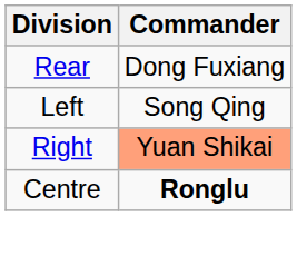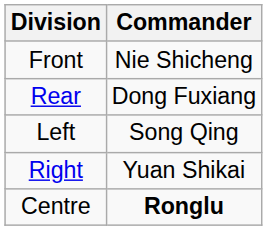 <table border="1" class="wikitable" style="text-align:center; margin: 1em auto 1em auto;">
 <tr>
 <th>Division</th>
 <th>Commander</th>
+</tr>
+<tr>
+<td>Front</td>
+<td>Nie Shicheng</td>
 </tr>
 <tr>
 <td><a href='#'>Rear</a></td>
 <td>Dong Fuxiang</td>
 </tr>
 <tr>
 <td>Left</td>
 <td>Song Qing</td>
 </tr>
 <tr>
 <td><a href='#'>Right</a></td>
-<td style="background: lightsalmon;">Yuan Shikai</td>
+<td>Yuan Shikai</td>
 </tr>
 <tr>
 <td>Centre</td>
 <td><strong>Ronglu</strong></td>
 </tr>
 </table>
